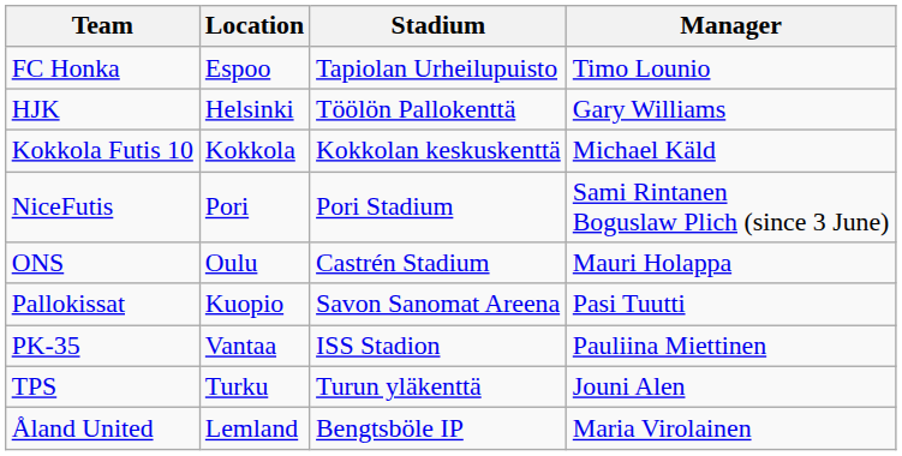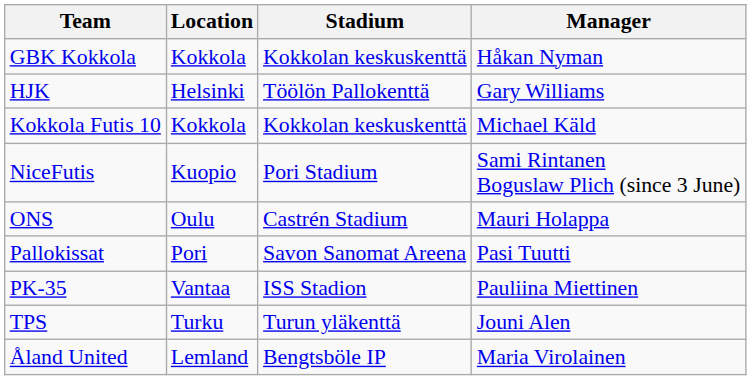 <table class="wikitable">
 <tr>
 <th>Team</th>
 <th>Location</th>
 <th>Stadium</th>
 <th>Manager</th>
 </tr>
 <tr>
-<td><a href='#'>FC Honka</a></td>
-<td><a href='#'>Espoo</a></td>
-<td><a href='#'>Tapiolan Urheilupuisto</a></td>
-<td> <a href='#'>Timo Lounio</a></td>
+<td><a href='#'>GBK Kokkola</a></td>
+<td><a href='#'>Kokkola</a></td>
+<td><a href='#'>Kokkolan keskuskenttä</a></td>
+<td> <a href='#'>Håkan Nyman</a></td>
 </tr>
 <tr>
 <td><a href='#'>HJK</a></td>
 <td><a href='#'>Helsinki</a></td>
 <td><a href='#'>Töölön Pallokenttä</a></td>
 <td> <a href='#'>Gary Williams</a></td>
 </tr>
 <tr>
 <td><a href='#'>Kokkola Futis 10</a></td>
 <td><a href='#'>Kokkola</a></td>
 <td><a href='#'>Kokkolan keskuskenttä</a></td>
 <td> <a href='#'>Michael Käld</a></td>
 </tr>
 <tr>
 <td><a href='#'>NiceFutis</a></td>
-<td><a href='#'>Pori</a></td>
+<td><a href='#'>Kuopio</a></td>
 <td><a href='#'>Pori Stadium</a></td>
 <td> <a href='#'>Sami Rintanen</a> <br>  <a href='#'>Boguslaw Plich</a> (since 3 June)</td>
 </tr>
 <tr>
 <td><a href='#'>ONS</a></td>
 <td><a href='#'>Oulu</a></td>
 <td><a href='#'>Castrén Stadium</a></td>
 <td> <a href='#'>Mauri Holappa</a></td>
 </tr>
 <tr>
 <td><a href='#'>Pallokissat</a></td>
-<td><a href='#'>Kuopio</a></td>
+<td><a href='#'>Pori</a></td>
 <td><a href='#'>Savon Sanomat Areena</a></td>
 <td> <a href='#'>Pasi Tuutti</a></td>
 </tr>
 <tr>
 <td><a href='#'>PK-35</a></td>
 <td><a href='#'>Vantaa</a></td>
 <td><a href='#'>ISS Stadion</a></td>
 <td> <a href='#'>Pauliina Miettinen</a></td>
 </tr>
 <tr>
 <td><a href='#'>TPS</a></td>
 <td><a href='#'>Turku</a></td>
 <td><a href='#'>Turun yläkenttä</a></td>
 <td> <a href='#'>Jouni Alen</a></td>
 </tr>
 <tr>
 <td><a href='#'>Åland United</a></td>
 <td><a href='#'>Lemland</a></td>
 <td><a href='#'>Bengtsböle IP</a></td>
 <td> <a href='#'>Maria Virolainen</a></td>
 </tr>
 </table>
